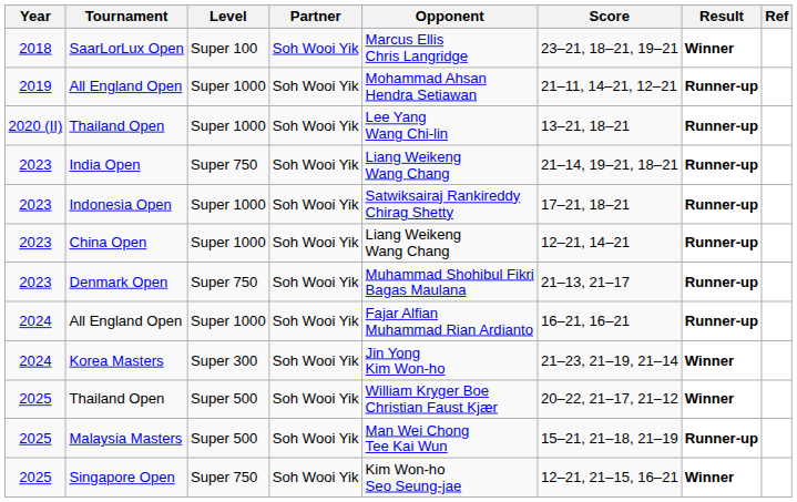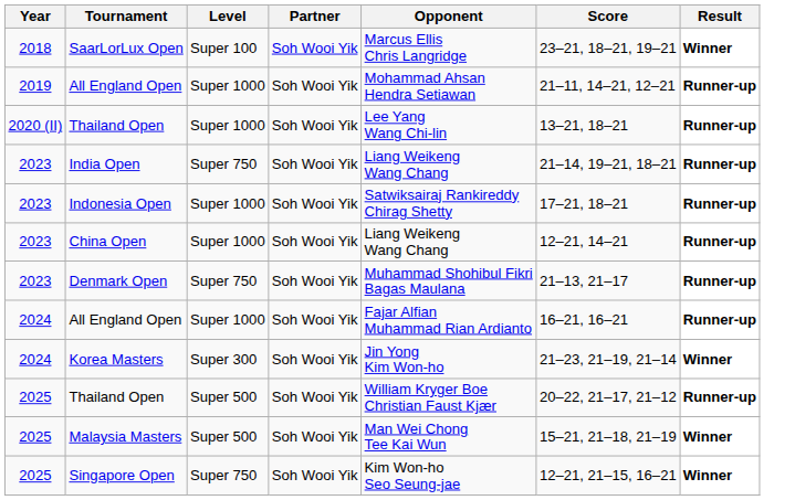 <table class="sortable wikitable" style="font-size: 90%;">
 <tr>
 <th>Year</th>
 <th>Tournament</th>
 <th>Level</th>
 <th>Partner</th>
 <th>Opponent</th>
 <th>Score</th>
 <th>Result</th>
-<th>Ref</th>
 </tr>
 <tr>
 <td align="center"><a href='#'>2018</a></td>
 <td align="left"><a href='#'>SaarLorLux Open</a></td>
 <td align="left">Super 100</td>
 <td align="left"> <a href='#'>Soh Wooi Yik</a></td>
 <td align="left"> <a href='#'>Marcus Ellis</a><br> <a href='#'>Chris Langridge</a></td>
 <td align="left">23–21, 18–21, 19–21</td>
 <td style="text-align:left; background:white"> <strong>Winner</strong></td>
-<td style="text-align:center; background:white"></td>
 </tr>
 <tr>
 <td align="center"><a href='#'>2019</a></td>
 <td align="left"><a href='#'>All England Open</a></td>
 <td align="left">Super 1000</td>
 <td align="left"> Soh Wooi Yik</td>
 <td align="left"> <a href='#'>Mohammad Ahsan</a><br> <a href='#'>Hendra Setiawan</a></td>
 <td align="left">21–11, 14–21, 12–21</td>
 <td style="text-align:left; background:white"> <strong>Runner-up</strong></td>
-<td style="text-align:center; background:white"></td>
 </tr>
 <tr>
 <td align="center"><a href='#'>2020 (II)</a></td>
 <td align="left"><a href='#'>Thailand Open</a></td>
 <td align="left">Super 1000</td>
 <td align="left"> Soh Wooi Yik</td>
 <td align="left"> <a href='#'>Lee Yang</a><br> <a href='#'>Wang Chi-lin</a></td>
 <td align="left">13–21, 18–21</td>
 <td style="text-align:left; background:white"> <strong>Runner-up</strong></td>
-<td style="text-align:center; background:white"></td>
 </tr>
 <tr>
 <td align="center"><a href='#'>2023</a></td>
 <td align="left"><a href='#'>India Open</a></td>
 <td align="left">Super 750</td>
 <td align="left"> Soh Wooi Yik</td>
 <td align="left"> <a href='#'>Liang Weikeng</a><br> <a href='#'>Wang Chang</a></td>
 <td align="left">21–14, 19–21, 18–21</td>
 <td style="text-align:left; background:white"> <strong>Runner-up</strong></td>
-<td style="text-align:center; background:white"></td>
 </tr>
 <tr>
 <td align="center"><a href='#'>2023</a></td>
 <td align="left"><a href='#'>Indonesia Open</a></td>
 <td align="left">Super 1000</td>
 <td align="left"> Soh Wooi Yik</td>
 <td align="left"> <a href='#'>Satwiksairaj Rankireddy</a><br> <a href='#'>Chirag Shetty</a></td>
 <td align="left">17–21, 18–21</td>
 <td style="text-align:left; background:white"> <strong>Runner-up</strong></td>
-<td style="text-align:center; background:white"></td>
 </tr>
 <tr>
 <td align="center"><a href='#'>2023</a></td>
 <td align="left"><a href='#'>China Open</a></td>
 <td align="left">Super 1000</td>
 <td align="left"> Soh Wooi Yik</td>
 <td align="left"> Liang Weikeng<br> Wang Chang</td>
 <td align="left">12–21, 14–21</td>
 <td style="text-align:left; background:white"> <strong>Runner-up</strong></td>
-<td style="text-align:center; background:white"></td>
 </tr>
 <tr>
 <td align="center"><a href='#'>2023</a></td>
 <td align="left"><a href='#'>Denmark Open</a></td>
 <td align="left">Super 750</td>
 <td align="left"> Soh Wooi Yik</td>
 <td align="left"> <a href='#'>Muhammad Shohibul Fikri</a><br> <a href='#'>Bagas Maulana</a></td>
 <td align="left">21–13, 21–17</td>
 <td style="text-align:left; background:white"> <strong>Runner-up</strong></td>
-<td style="text-align:center; background:white"></td>
 </tr>
 <tr>
 <td align="center"><a href='#'>2024</a></td>
 <td align="left">All England Open</td>
 <td align="left">Super 1000</td>
 <td align="left"> Soh Wooi Yik</td>
 <td align="left"> <a href='#'>Fajar Alfian</a><br> <a href='#'>Muhammad Rian Ardianto</a></td>
 <td align="left">16–21, 16–21</td>
 <td style="text-align:left; background:white"> <strong>Runner-up</strong></td>
-<td style="text-align:center; background:white"></td>
 </tr>
 <tr>
 <td align="center"><a href='#'>2024</a></td>
 <td align="left"><a href='#'>Korea Masters</a></td>
 <td align="left">Super 300</td>
 <td align="left"> Soh Wooi Yik</td>
 <td align="left"> <a href='#'>Jin Yong</a><br> <a href='#'>Kim Won-ho</a></td>
 <td align="left">21–23, 21–19, 21–14</td>
 <td style="text-align:left; background:white"> <strong>Winner</strong></td>
-<td style="text-align:center; background:white"></td>
 </tr>
 <tr>
 <td align="center"><a href='#'>2025</a></td>
 <td align="left">Thailand Open</td>
 <td align="left">Super 500</td>
 <td align="left"> Soh Wooi Yik</td>
 <td align="left"> <a href='#'>William Kryger Boe</a><br> <a href='#'>Christian Faust Kjær</a></td>
 <td align="left">20–22, 21–17, 21–12</td>
-<td style="text-align:left; background: white"> <strong>Winner</strong></td>
-<td style="text-align:center; background: white"></td>
+<td style="text-align:left; background: white"> <strong>Runner-up</strong></td>
 </tr>
 <tr>
 <td align="center"><a href='#'>2025</a></td>
 <td align="left"><a href='#'>Malaysia Masters</a></td>
 <td align="left">Super 500</td>
 <td align="left"> Soh Wooi Yik</td>
 <td align="left"> <a href='#'>Man Wei Chong</a><br> <a href='#'>Tee Kai Wun</a></td>
 <td align="left">15–21, 21–18, 21–19</td>
-<td style="text-align:left; background: white"> <strong>Runner-up</strong></td>
-<td style="text-align:center; background: white"></td>
+<td style="text-align:left; background: white"> <strong>Winner</strong></td>
 </tr>
 <tr>
 <td align="center"><a href='#'>2025</a></td>
 <td align="left"><a href='#'>Singapore Open</a></td>
 <td align="left">Super 750</td>
 <td align="left"> Soh Wooi Yik</td>
 <td align="left"> Kim Won-ho<br> <a href='#'>Seo Seung-jae</a></td>
 <td align="left">12–21, 21–15, 16–21</td>
 <td style="text-align:left; background: white"> <strong>Winner</strong></td>
-<td style="text-align:center; background: white"></td>
 </tr>
 </table>
